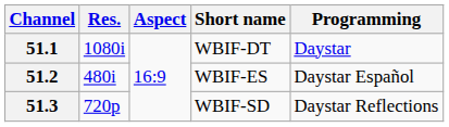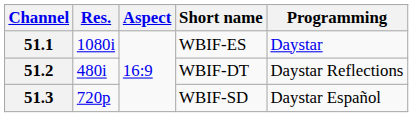 <table class="wikitable">
 <tr>
 <th scope = "col"><a href='#'>Channel</a></th>
 <th scope = "col"><a href='#'>Res.</a></th>
 <th scope = "col"><a href='#'>Aspect</a></th>
 <th scope = "col">Short name</th>
 <th scope = "col">Programming</th>
 </tr>
 <tr>
 <th scope = "row">51.1</th>
 <td><a href='#'>1080i</a></td>
 <td rowspan=3><a href='#'>16:9</a></td>
-<td>WBIF-DT</td>
+<td>WBIF-ES</td>
 <td><a href='#'>Daystar</a></td>
 </tr>
 <tr>
 <th scope = "row">51.2</th>
 <td><a href='#'>480i</a></td>
-<td>WBIF-ES</td>
-<td>Daystar Español</td>
+<td>WBIF-DT</td>
+<td>Daystar Reflections</td>
 </tr>
 <tr>
 <th scope = "row">51.3</th>
 <td><a href='#'>720p</a></td>
 <td>WBIF-SD</td>
-<td>Daystar Reflections</td>
+<td>Daystar Español</td>
 </tr>
 </table>
